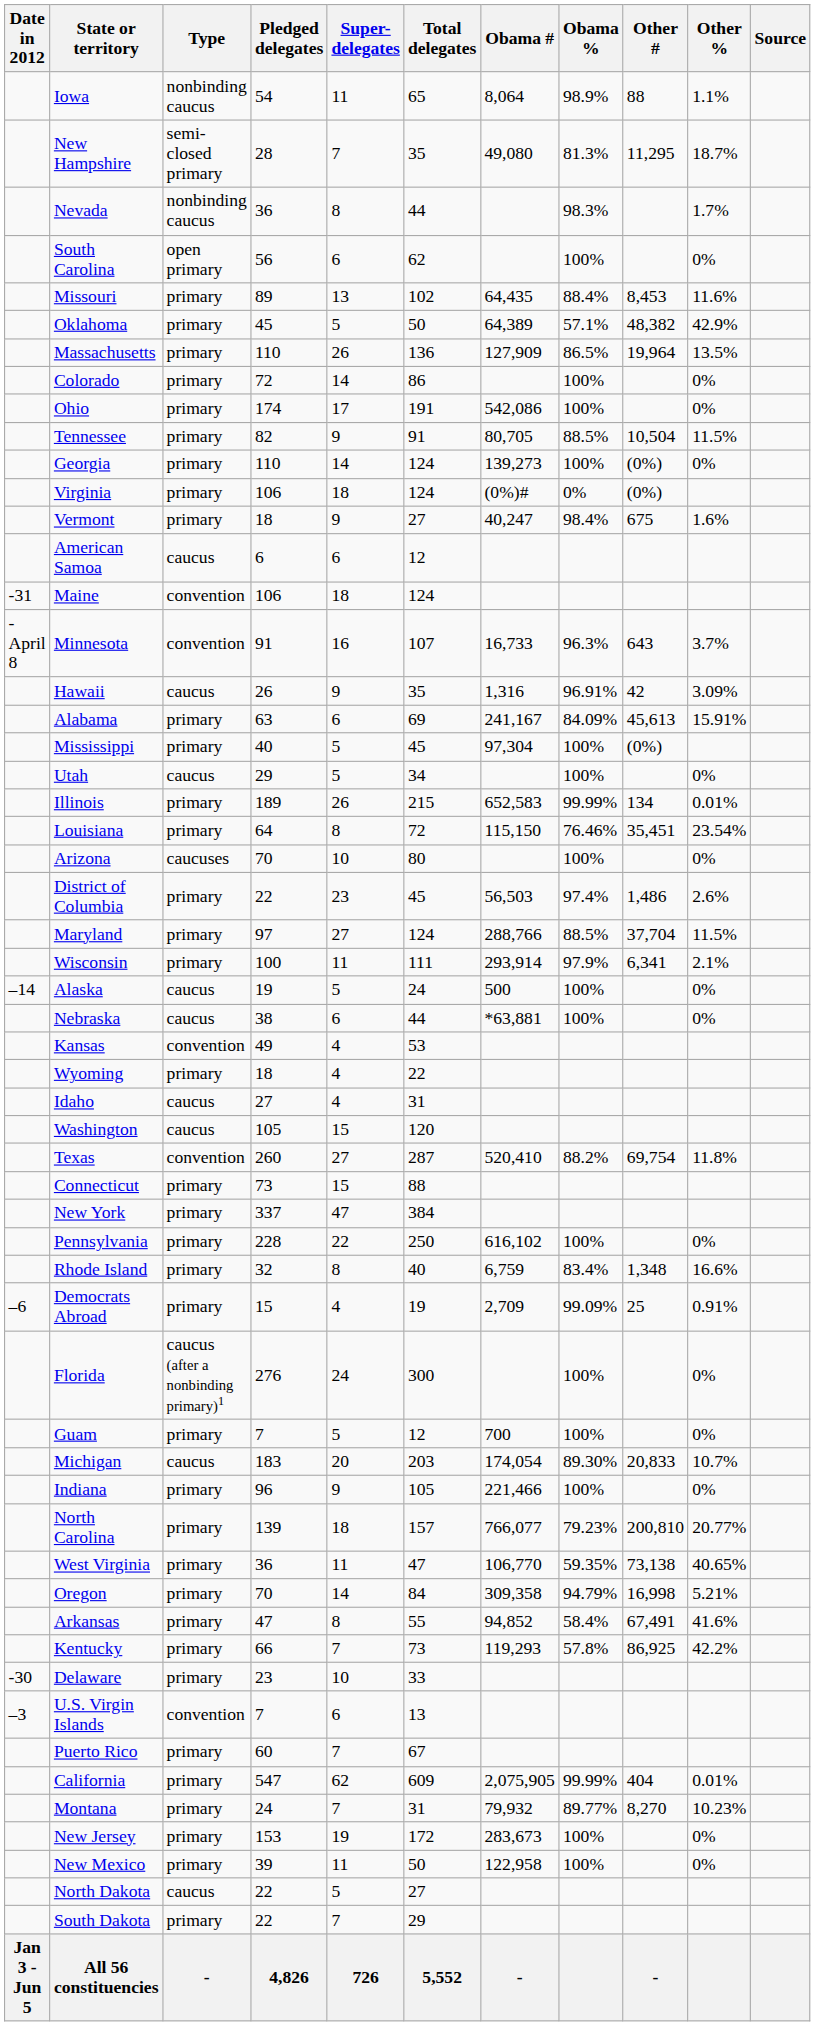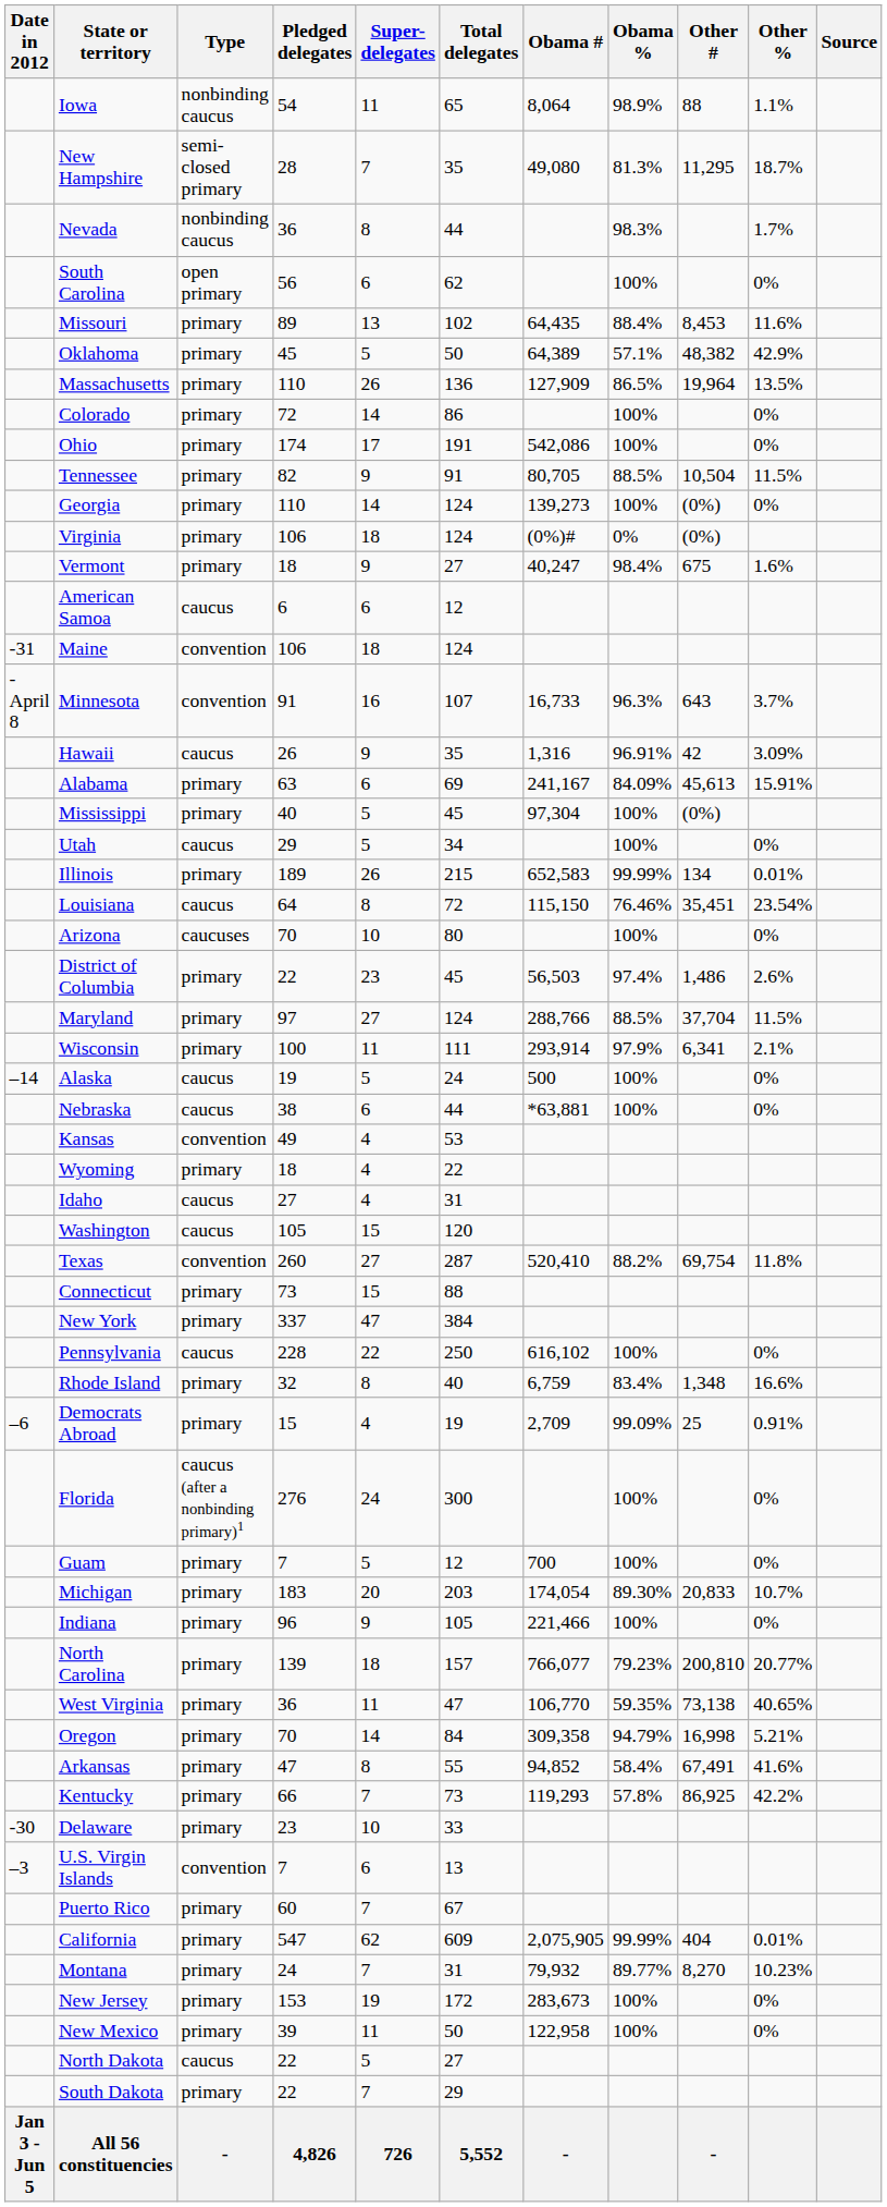 <table class="wikitable sortable">
 <tr>
 <th>Date in 2012</th>
 <th>State or territory</th>
 <th>Type</th>
 <th>Pledged delegates</th>
 <th><a href='#'>Super-delegates</a></th>
 <th>Total delegates</th>
 <th>Obama #</th>
 <th>Obama %</th>
 <th>Other #</th>
 <th>Other %</th>
 <th>Source</th>
 </tr>
 <tr>
 <td></td>
 <td><a href='#'>Iowa</a></td>
 <td>nonbinding caucus</td>
 <td>54</td>
 <td>11</td>
 <td>65</td>
 <td>8,064</td>
 <td>98.9%</td>
 <td>88</td>
 <td>1.1%</td>
 <td></td>
 </tr>
 <tr>
 <td></td>
 <td><a href='#'>New Hampshire</a></td>
 <td>semi-closed primary</td>
 <td>28</td>
 <td>7</td>
 <td>35</td>
 <td>49,080</td>
 <td>81.3%</td>
 <td>11,295</td>
 <td>18.7%</td>
 <td></td>
 </tr>
 <tr>
 <td></td>
 <td><a href='#'>Nevada</a></td>
 <td>nonbinding caucus</td>
 <td>36</td>
 <td>8</td>
 <td>44</td>
 <td></td>
 <td>98.3%</td>
 <td></td>
 <td>1.7%</td>
 <td></td>
 </tr>
 <tr>
 <td></td>
 <td><a href='#'>South Carolina</a></td>
 <td>open primary</td>
 <td>56</td>
 <td>6</td>
 <td>62</td>
 <td></td>
 <td>100%</td>
 <td></td>
 <td>0%</td>
 <td></td>
 </tr>
 <tr>
 <td></td>
 <td><a href='#'>Missouri</a></td>
 <td>primary</td>
 <td>89</td>
 <td>13</td>
 <td>102</td>
 <td>64,435</td>
 <td>88.4%</td>
 <td>8,453</td>
 <td>11.6%</td>
 <td></td>
 </tr>
 <tr>
 <td></td>
 <td><a href='#'>Oklahoma</a></td>
 <td>primary</td>
 <td>45</td>
 <td>5</td>
 <td>50</td>
 <td>64,389</td>
 <td>57.1%</td>
 <td>48,382</td>
 <td>42.9%</td>
 <td></td>
 </tr>
 <tr>
 <td></td>
 <td><a href='#'>Massachusetts</a></td>
 <td>primary</td>
 <td>110</td>
 <td>26</td>
 <td>136</td>
 <td>127,909</td>
 <td>86.5%</td>
 <td>19,964</td>
 <td>13.5%</td>
 <td></td>
 </tr>
 <tr>
 <td></td>
 <td><a href='#'>Colorado</a></td>
 <td>primary</td>
 <td>72</td>
 <td>14</td>
 <td>86</td>
 <td></td>
 <td>100%</td>
 <td></td>
 <td>0%</td>
 <td></td>
 </tr>
 <tr>
 <td></td>
 <td><a href='#'>Ohio</a></td>
 <td>primary</td>
 <td>174</td>
 <td>17</td>
 <td>191</td>
 <td>542,086</td>
 <td>100%</td>
 <td></td>
 <td>0%</td>
 <td></td>
 </tr>
 <tr>
 <td></td>
 <td><a href='#'>Tennessee</a></td>
 <td>primary</td>
 <td>82</td>
 <td>9</td>
 <td>91</td>
 <td>80,705</td>
 <td>88.5%</td>
 <td>10,504</td>
 <td>11.5%</td>
 <td></td>
 </tr>
 <tr>
 <td></td>
 <td><a href='#'>Georgia</a></td>
 <td>primary</td>
 <td>110</td>
 <td>14</td>
 <td>124</td>
 <td>139,273</td>
 <td>100%</td>
 <td>(0%)</td>
 <td>0%</td>
 <td></td>
 </tr>
 <tr>
 <td></td>
 <td><a href='#'>Virginia</a></td>
 <td>primary</td>
 <td>106</td>
 <td>18</td>
 <td>124</td>
 <td>(0%)#</td>
 <td>0%</td>
 <td>(0%)</td>
 <td></td>
 <td></td>
 </tr>
 <tr>
 <td></td>
 <td><a href='#'>Vermont</a></td>
 <td>primary</td>
 <td>18</td>
 <td>9</td>
 <td>27</td>
 <td>40,247</td>
 <td>98.4%</td>
 <td>675</td>
 <td>1.6%</td>
 <td></td>
 </tr>
 <tr>
 <td></td>
 <td><a href='#'>American Samoa</a></td>
 <td>caucus</td>
 <td>6</td>
 <td>6</td>
 <td>12</td>
 <td></td>
 <td></td>
 <td></td>
 <td></td>
 <td></td>
 </tr>
 <tr>
 <td>-31</td>
 <td><a href='#'>Maine</a></td>
 <td>convention</td>
 <td>106</td>
 <td>18</td>
 <td>124</td>
 <td></td>
 <td></td>
 <td></td>
 <td></td>
 <td></td>
 </tr>
 <tr>
 <td>-April 8</td>
 <td><a href='#'>Minnesota</a></td>
 <td>convention</td>
 <td>91</td>
 <td>16</td>
 <td>107</td>
 <td>16,733</td>
 <td>96.3%</td>
 <td>643</td>
 <td>3.7%</td>
 <td></td>
 </tr>
 <tr>
 <td></td>
 <td><a href='#'>Hawaii</a></td>
 <td>caucus</td>
 <td>26</td>
 <td>9</td>
 <td>35</td>
 <td>1,316</td>
 <td>96.91%</td>
 <td>42</td>
 <td>3.09%</td>
 <td></td>
 </tr>
 <tr>
 <td></td>
 <td><a href='#'>Alabama</a></td>
 <td>primary</td>
 <td>63</td>
 <td>6</td>
 <td>69</td>
 <td>241,167</td>
 <td>84.09%</td>
 <td>45,613</td>
 <td>15.91%</td>
 <td></td>
 </tr>
 <tr>
 <td></td>
 <td><a href='#'>Mississippi</a></td>
 <td>primary</td>
 <td>40</td>
 <td>5</td>
 <td>45</td>
 <td>97,304</td>
 <td>100%</td>
 <td>(0%)</td>
 <td></td>
 <td></td>
 </tr>
 <tr>
 <td></td>
 <td><a href='#'>Utah</a></td>
 <td>caucus</td>
 <td>29</td>
 <td>5</td>
 <td>34</td>
 <td></td>
 <td>100%</td>
 <td></td>
 <td>0%</td>
 <td></td>
 </tr>
 <tr>
 <td></td>
 <td><a href='#'>Illinois</a></td>
 <td>primary</td>
 <td>189</td>
 <td>26</td>
 <td>215</td>
 <td>652,583</td>
 <td>99.99%</td>
 <td>134</td>
 <td>0.01%</td>
 <td></td>
 </tr>
 <tr>
 <td></td>
 <td><a href='#'>Louisiana</a></td>
-<td>primary</td>
+<td>caucus</td>
 <td>64</td>
 <td>8</td>
 <td>72</td>
 <td>115,150</td>
 <td>76.46%</td>
 <td>35,451</td>
 <td>23.54%</td>
 <td></td>
 </tr>
 <tr>
 <td></td>
 <td><a href='#'>Arizona</a></td>
 <td>caucuses</td>
 <td>70</td>
 <td>10</td>
 <td>80</td>
 <td></td>
 <td>100%</td>
 <td></td>
 <td>0%</td>
 <td></td>
 </tr>
 <tr>
 <td></td>
 <td><a href='#'>District of Columbia</a></td>
 <td>primary</td>
 <td>22</td>
 <td>23</td>
 <td>45</td>
 <td>56,503</td>
 <td>97.4%</td>
 <td>1,486</td>
 <td>2.6%</td>
 <td></td>
 </tr>
 <tr>
 <td></td>
 <td><a href='#'>Maryland</a></td>
 <td>primary</td>
 <td>97</td>
 <td>27</td>
 <td>124</td>
 <td>288,766</td>
 <td>88.5%</td>
 <td>37,704</td>
 <td>11.5%</td>
 <td></td>
 </tr>
 <tr>
 <td></td>
 <td><a href='#'>Wisconsin</a></td>
 <td>primary</td>
 <td>100</td>
 <td>11</td>
 <td>111</td>
 <td>293,914</td>
 <td>97.9%</td>
 <td>6,341</td>
 <td>2.1%</td>
 <td></td>
 </tr>
 <tr>
 <td>–14</td>
 <td><a href='#'>Alaska</a></td>
 <td>caucus</td>
 <td>19</td>
 <td>5</td>
 <td>24</td>
 <td>500</td>
 <td>100%</td>
 <td></td>
 <td>0%</td>
 <td></td>
 </tr>
 <tr>
 <td></td>
 <td><a href='#'>Nebraska</a></td>
 <td>caucus</td>
 <td>38</td>
 <td>6</td>
 <td>44</td>
 <td>*63,881</td>
 <td>100%</td>
 <td></td>
 <td>0%</td>
 <td></td>
 </tr>
 <tr>
 <td></td>
 <td><a href='#'>Kansas</a></td>
 <td>convention</td>
 <td>49</td>
 <td>4</td>
 <td>53</td>
 <td></td>
 <td></td>
 <td></td>
 <td></td>
 <td></td>
 </tr>
 <tr>
 <td></td>
 <td><a href='#'>Wyoming</a></td>
 <td>primary</td>
 <td>18</td>
 <td>4</td>
 <td>22</td>
 <td></td>
 <td></td>
 <td></td>
 <td></td>
 <td></td>
 </tr>
 <tr>
 <td></td>
 <td><a href='#'>Idaho</a></td>
 <td>caucus</td>
 <td>27</td>
 <td>4</td>
 <td>31</td>
 <td></td>
 <td></td>
 <td></td>
 <td></td>
 <td></td>
 </tr>
 <tr>
 <td></td>
 <td><a href='#'>Washington</a></td>
 <td>caucus</td>
 <td>105</td>
 <td>15</td>
 <td>120</td>
 <td></td>
 <td></td>
 <td></td>
 <td></td>
 <td></td>
 </tr>
 <tr>
 <td></td>
 <td><a href='#'>Texas</a></td>
 <td>convention</td>
 <td>260</td>
 <td>27</td>
 <td>287</td>
 <td>520,410</td>
 <td>88.2%</td>
 <td>69,754</td>
 <td>11.8%</td>
 <td></td>
 </tr>
 <tr>
 <td></td>
 <td><a href='#'>Connecticut</a></td>
 <td>primary</td>
 <td>73</td>
 <td>15</td>
 <td>88</td>
 <td></td>
 <td></td>
 <td></td>
 <td></td>
 <td></td>
 </tr>
 <tr>
 <td></td>
 <td><a href='#'>New York</a></td>
 <td>primary</td>
 <td>337</td>
 <td>47</td>
 <td>384</td>
 <td></td>
 <td></td>
 <td></td>
 <td></td>
 <td></td>
 </tr>
 <tr>
 <td></td>
 <td><a href='#'>Pennsylvania</a></td>
-<td>primary</td>
+<td>caucus</td>
 <td>228</td>
 <td>22</td>
 <td>250</td>
 <td>616,102</td>
 <td>100%</td>
 <td></td>
 <td>0%</td>
 <td></td>
 </tr>
 <tr>
 <td></td>
 <td><a href='#'>Rhode Island</a></td>
 <td>primary</td>
 <td>32</td>
 <td>8</td>
 <td>40</td>
 <td>6,759</td>
 <td>83.4%</td>
 <td>1,348</td>
 <td>16.6%</td>
 <td></td>
 </tr>
 <tr>
 <td>–6</td>
 <td><a href='#'>Democrats Abroad</a></td>
 <td>primary</td>
 <td>15</td>
 <td>4</td>
 <td>19</td>
 <td>2,709</td>
 <td>99.09%</td>
 <td>25</td>
 <td>0.91%</td>
 <td></td>
 </tr>
 <tr>
 <td></td>
 <td><a href='#'>Florida</a></td>
 <td>caucus <small>(after a nonbinding primary)<sup>1</sup></small></td>
 <td>276</td>
 <td>24</td>
 <td>300</td>
 <td></td>
 <td>100%</td>
 <td></td>
 <td>0%</td>
 <td></td>
 </tr>
 <tr>
 <td></td>
 <td><a href='#'>Guam</a></td>
 <td>primary</td>
 <td>7</td>
 <td>5</td>
 <td>12</td>
 <td>700</td>
 <td>100%</td>
 <td></td>
 <td>0%</td>
 <td></td>
 </tr>
 <tr>
 <td></td>
 <td><a href='#'>Michigan</a></td>
-<td>caucus</td>
+<td>primary</td>
 <td>183</td>
 <td>20</td>
 <td>203</td>
 <td>174,054</td>
 <td>89.30%</td>
 <td>20,833</td>
 <td>10.7%</td>
 <td></td>
 </tr>
 <tr>
 <td></td>
 <td><a href='#'>Indiana</a></td>
 <td>primary</td>
 <td>96</td>
 <td>9</td>
 <td>105</td>
 <td>221,466</td>
 <td>100%</td>
 <td></td>
 <td>0%</td>
 <td></td>
 </tr>
 <tr>
 <td></td>
 <td><a href='#'>North Carolina</a></td>
 <td>primary</td>
 <td>139</td>
 <td>18</td>
 <td>157</td>
 <td>766,077</td>
 <td>79.23%</td>
 <td>200,810</td>
 <td>20.77%</td>
 <td></td>
 </tr>
 <tr>
 <td></td>
 <td><a href='#'>West Virginia</a></td>
 <td>primary</td>
 <td>36</td>
 <td>11</td>
 <td>47</td>
 <td>106,770</td>
 <td>59.35%</td>
 <td>73,138</td>
 <td>40.65%</td>
 <td></td>
 </tr>
 <tr>
 <td></td>
 <td><a href='#'>Oregon</a></td>
 <td>primary</td>
 <td>70</td>
 <td>14</td>
 <td>84</td>
 <td>309,358</td>
 <td>94.79%</td>
 <td>16,998</td>
 <td>5.21%</td>
 <td></td>
 </tr>
 <tr>
 <td></td>
 <td><a href='#'>Arkansas</a></td>
 <td>primary</td>
 <td>47</td>
 <td>8</td>
 <td>55</td>
 <td>94,852</td>
 <td>58.4%</td>
 <td>67,491</td>
 <td>41.6%</td>
 <td></td>
 </tr>
 <tr>
 <td></td>
 <td><a href='#'>Kentucky</a></td>
 <td>primary</td>
 <td>66</td>
 <td>7</td>
 <td>73</td>
 <td>119,293</td>
 <td>57.8%</td>
 <td>86,925</td>
 <td>42.2%</td>
 <td></td>
 </tr>
 <tr>
 <td>-30</td>
 <td><a href='#'>Delaware</a></td>
 <td>primary</td>
 <td>23</td>
 <td>10</td>
 <td>33</td>
 <td></td>
 <td></td>
 <td></td>
 <td></td>
 <td></td>
 </tr>
 <tr>
 <td>–3</td>
 <td><a href='#'>U.S. Virgin Islands</a></td>
 <td>convention</td>
 <td>7</td>
 <td>6</td>
 <td>13</td>
 <td></td>
 <td></td>
 <td></td>
 <td></td>
 <td></td>
 </tr>
 <tr>
 <td></td>
 <td><a href='#'>Puerto Rico</a></td>
 <td>primary</td>
 <td>60</td>
 <td>7</td>
 <td>67</td>
 <td></td>
 <td></td>
 <td></td>
 <td></td>
 <td></td>
 </tr>
 <tr>
 <td></td>
 <td><a href='#'>California</a></td>
 <td>primary</td>
 <td>547</td>
 <td>62</td>
 <td>609</td>
 <td>2,075,905</td>
 <td>99.99%</td>
 <td>404</td>
 <td>0.01%</td>
 <td></td>
 </tr>
 <tr>
 <td></td>
 <td><a href='#'>Montana</a></td>
 <td>primary</td>
 <td>24</td>
 <td>7</td>
 <td>31</td>
 <td>79,932</td>
 <td>89.77%</td>
 <td>8,270</td>
 <td>10.23%</td>
 <td></td>
 </tr>
 <tr>
 <td></td>
 <td><a href='#'>New Jersey</a></td>
 <td>primary</td>
 <td>153</td>
 <td>19</td>
 <td>172</td>
 <td>283,673</td>
 <td>100%</td>
 <td></td>
 <td>0%</td>
 <td></td>
 </tr>
 <tr>
 <td></td>
 <td><a href='#'>New Mexico</a></td>
 <td>primary</td>
 <td>39</td>
 <td>11</td>
 <td>50</td>
 <td>122,958</td>
 <td>100%</td>
 <td></td>
 <td>0%</td>
 <td></td>
 </tr>
 <tr>
 <td></td>
 <td><a href='#'>North Dakota</a></td>
 <td>caucus</td>
 <td>22</td>
 <td>5</td>
 <td>27</td>
 <td></td>
 <td></td>
 <td></td>
 <td></td>
 <td></td>
 </tr>
 <tr>
 <td></td>
 <td><a href='#'>South Dakota</a></td>
 <td>primary</td>
 <td>22</td>
 <td>7</td>
 <td>29</td>
 <td></td>
 <td></td>
 <td></td>
 <td></td>
 <td></td>
 </tr>
 <tr>
 <th>Jan 3 - Jun 5</th>
 <th>All 56 constituencies</th>
 <th>-</th>
 <th>4,826</th>
 <th>726</th>
 <th>5,552</th>
 <th>-</th>
 <th></th>
 <th>-</th>
 <th></th>
 <th></th>
 </tr>
 </table>
